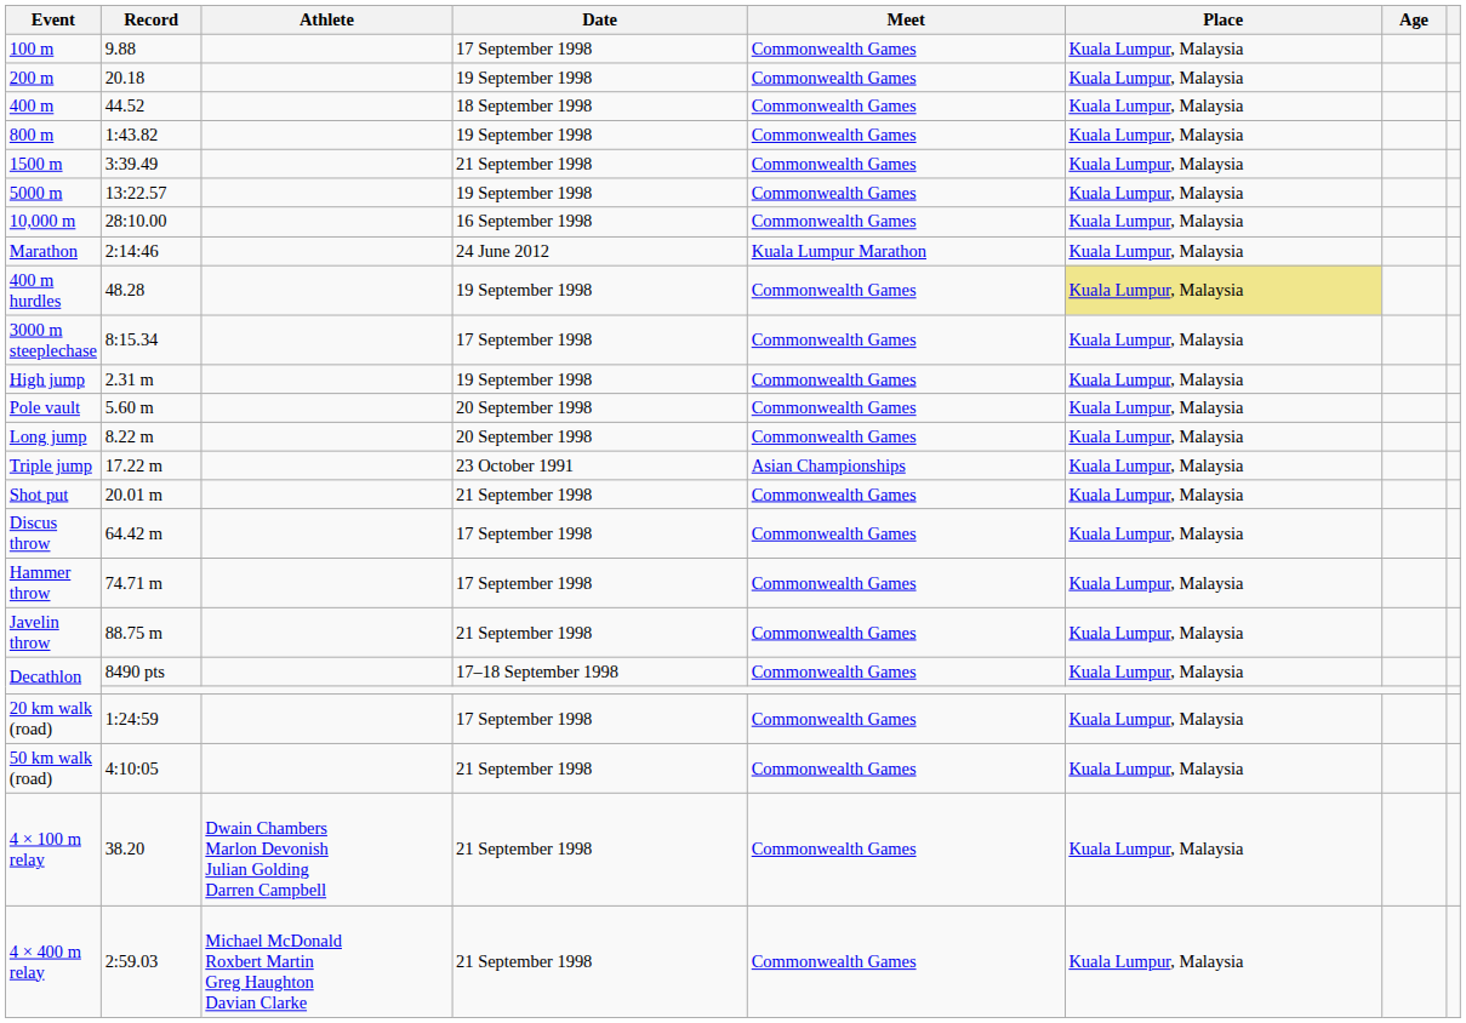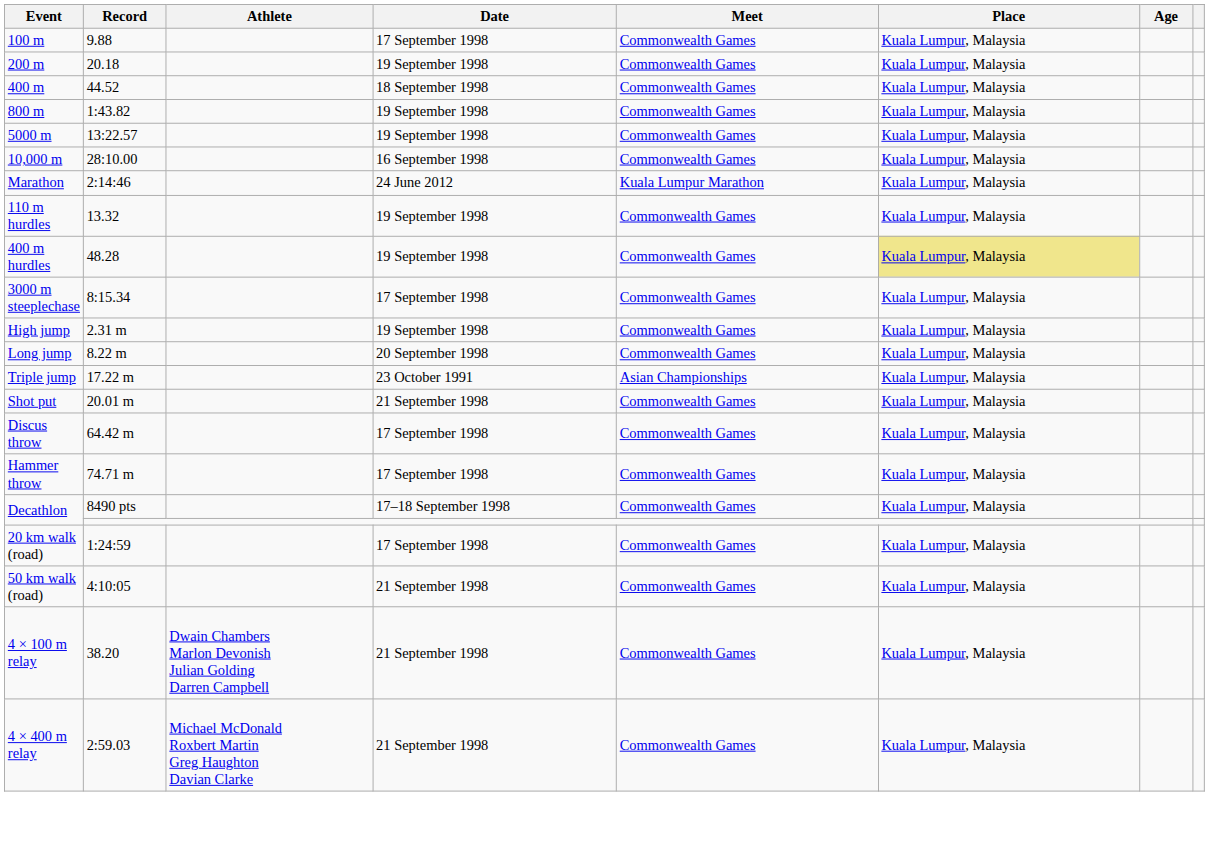 <table class="wikitable" style="font-size:95%; width: 100%;">
 <tr>
 <th width=50>Event</th>
 <th width=80>Record</th>
 <th>Athlete</th>
 <th>Date</th>
 <th>Meet</th>
 <th>Place</th>
 <th>Age</th>
 <th></th>
 </tr>
 <tr>
 <td><a href='#'>100 m</a></td>
 <td>9.88 </td>
 <td></td>
 <td>17 September 1998</td>
 <td><a href='#'>Commonwealth Games</a></td>
 <td> <a href='#'>Kuala Lumpur</a>, Malaysia</td>
 <td></td>
 <td></td>
 </tr>
 <tr>
 <td><a href='#'>200 m</a></td>
 <td>20.18 </td>
 <td></td>
 <td>19 September 1998</td>
 <td><a href='#'>Commonwealth Games</a></td>
 <td> <a href='#'>Kuala Lumpur</a>, Malaysia</td>
 <td></td>
 <td></td>
 </tr>
 <tr>
 <td><a href='#'>400 m</a></td>
 <td>44.52</td>
 <td></td>
 <td>18 September 1998</td>
 <td><a href='#'>Commonwealth Games</a></td>
 <td> <a href='#'>Kuala Lumpur</a>, Malaysia</td>
 <td></td>
 <td></td>
 </tr>
 <tr>
 <td><a href='#'>800 m</a></td>
 <td>1:43.82</td>
 <td></td>
 <td>19 September 1998</td>
 <td><a href='#'>Commonwealth Games</a></td>
 <td> <a href='#'>Kuala Lumpur</a>, Malaysia</td>
 <td></td>
 <td></td>
 </tr>
 <tr>
-<td><a href='#'>1500 m</a></td>
-<td>3:39.49</td>
-<td></td>
-<td>21 September 1998</td>
-<td><a href='#'>Commonwealth Games</a></td>
-<td> <a href='#'>Kuala Lumpur</a>, Malaysia</td>
-<td></td>
-<td></td>
-</tr>
-<tr>
 <td><a href='#'>5000 m</a></td>
 <td>13:22.57</td>
 <td></td>
 <td>19 September 1998</td>
 <td><a href='#'>Commonwealth Games</a></td>
 <td> <a href='#'>Kuala Lumpur</a>, Malaysia</td>
 <td></td>
 <td></td>
 </tr>
 <tr>
 <td><a href='#'>10,000 m</a></td>
 <td>28:10.00</td>
 <td></td>
 <td>16 September 1998</td>
 <td><a href='#'>Commonwealth Games</a></td>
 <td> <a href='#'>Kuala Lumpur</a>, Malaysia</td>
 <td></td>
 <td></td>
 </tr>
 <tr>
 <td><a href='#'>Marathon</a></td>
 <td>2:14:46</td>
 <td></td>
 <td>24 June 2012</td>
 <td><a href='#'>Kuala Lumpur Marathon</a></td>
 <td> <a href='#'>Kuala Lumpur</a>, Malaysia</td>
 <td></td>
 <td></td>
 </tr>
 <tr>
+<td><a href='#'>110 m hurdles</a></td>
+<td>13.32 </td>
+<td></td>
+<td>19 September 1998</td>
+<td><a href='#'>Commonwealth Games</a></td>
+<td> <a href='#'>Kuala Lumpur</a>, Malaysia</td>
+<td></td>
+<td></td>
+</tr>
+<tr>
 <td><a href='#'>400 m hurdles</a></td>
 <td>48.28</td>
 <td></td>
 <td>19 September 1998</td>
 <td><a href='#'>Commonwealth Games</a></td>
 <td style="background: khaki;"> <a href='#'>Kuala Lumpur</a>, Malaysia</td>
 <td></td>
 <td></td>
 </tr>
 <tr>
 <td><a href='#'>3000 m steeplechase</a></td>
 <td>8:15.34</td>
 <td></td>
 <td>17 September 1998</td>
 <td><a href='#'>Commonwealth Games</a></td>
 <td> <a href='#'>Kuala Lumpur</a>, Malaysia</td>
 <td></td>
 <td></td>
 </tr>
 <tr>
 <td><a href='#'>High jump</a></td>
 <td>2.31 m</td>
 <td></td>
 <td>19 September 1998</td>
-<td><a href='#'>Commonwealth Games</a></td>
-<td> <a href='#'>Kuala Lumpur</a>, Malaysia</td>
-<td></td>
-<td></td>
-</tr>
-<tr>
-<td><a href='#'>Pole vault</a></td>
-<td>5.60 m</td>
-<td></td>
-<td>20 September 1998</td>
 <td><a href='#'>Commonwealth Games</a></td>
 <td> <a href='#'>Kuala Lumpur</a>, Malaysia</td>
 <td></td>
 <td></td>
 </tr>
 <tr>
 <td><a href='#'>Long jump</a></td>
 <td>8.22 m </td>
 <td></td>
 <td>20 September 1998</td>
 <td><a href='#'>Commonwealth Games</a></td>
 <td> <a href='#'>Kuala Lumpur</a>, Malaysia</td>
 <td></td>
 <td></td>
 </tr>
 <tr>
 <td><a href='#'>Triple jump</a></td>
 <td>17.22 m </td>
 <td></td>
 <td>23 October 1991</td>
 <td><a href='#'>Asian Championships</a></td>
 <td> <a href='#'>Kuala Lumpur</a>, Malaysia</td>
 <td></td>
 <td></td>
 </tr>
 <tr>
 <td><a href='#'>Shot put</a></td>
 <td>20.01 m</td>
 <td></td>
 <td>21 September 1998</td>
 <td><a href='#'>Commonwealth Games</a></td>
 <td> <a href='#'>Kuala Lumpur</a>, Malaysia</td>
 <td></td>
 <td></td>
 </tr>
 <tr>
 <td><a href='#'>Discus throw</a></td>
 <td>64.42 m</td>
 <td></td>
 <td>17 September 1998</td>
 <td><a href='#'>Commonwealth Games</a></td>
 <td> <a href='#'>Kuala Lumpur</a>, Malaysia</td>
 <td></td>
 <td></td>
 </tr>
 <tr>
 <td><a href='#'>Hammer throw</a></td>
 <td>74.71 m</td>
 <td></td>
 <td>17 September 1998</td>
-<td><a href='#'>Commonwealth Games</a></td>
-<td> <a href='#'>Kuala Lumpur</a>, Malaysia</td>
-<td></td>
-<td></td>
-</tr>
-<tr>
-<td><a href='#'>Javelin throw</a></td>
-<td>88.75 m</td>
-<td></td>
-<td>21 September 1998</td>
 <td><a href='#'>Commonwealth Games</a></td>
 <td> <a href='#'>Kuala Lumpur</a>, Malaysia</td>
 <td></td>
 <td></td>
 </tr>
 <tr>
 <td rowspan=2><a href='#'>Decathlon</a></td>
 <td>8490 pts</td>
 <td></td>
 <td>17–18 September 1998</td>
 <td><a href='#'>Commonwealth Games</a></td>
 <td> <a href='#'>Kuala Lumpur</a>, Malaysia</td>
 <td></td>
 <td></td>
 </tr>
 <tr>
 <td colspan=6></td>
 <td></td>
 </tr>
 <tr>
 <td><a href='#'>20 km walk</a> (road)</td>
 <td>1:24:59</td>
 <td></td>
 <td>17 September 1998</td>
 <td><a href='#'>Commonwealth Games</a></td>
 <td> <a href='#'>Kuala Lumpur</a>, Malaysia</td>
 <td></td>
 <td></td>
 </tr>
 <tr>
 <td><a href='#'>50 km walk</a> (road)</td>
 <td>4:10:05</td>
 <td></td>
 <td>21 September 1998</td>
 <td><a href='#'>Commonwealth Games</a></td>
 <td> <a href='#'>Kuala Lumpur</a>, Malaysia</td>
 <td></td>
 <td></td>
 </tr>
 <tr>
 <td><a href='#'>4 × 100 m relay</a></td>
 <td>38.20</td>
 <td><br><a href='#'>Dwain Chambers</a><br><a href='#'>Marlon Devonish</a><br><a href='#'>Julian Golding</a><br><a href='#'>Darren Campbell</a></td>
 <td>21 September 1998</td>
 <td><a href='#'>Commonwealth Games</a></td>
 <td> <a href='#'>Kuala Lumpur</a>, Malaysia</td>
 <td><br><br><br></td>
 <td></td>
 </tr>
 <tr>
 <td><a href='#'>4 × 400 m relay</a></td>
 <td>2:59.03</td>
 <td><br><a href='#'>Michael McDonald</a><br><a href='#'>Roxbert Martin</a><br><a href='#'>Greg Haughton</a><br><a href='#'>Davian Clarke</a></td>
 <td>21 September 1998</td>
 <td><a href='#'>Commonwealth Games</a></td>
 <td> <a href='#'>Kuala Lumpur</a>, Malaysia</td>
 <td><br><br><br></td>
 <td></td>
 </tr>
 </table>
